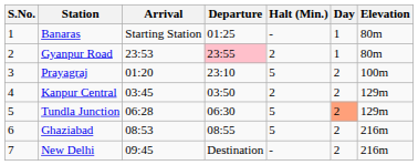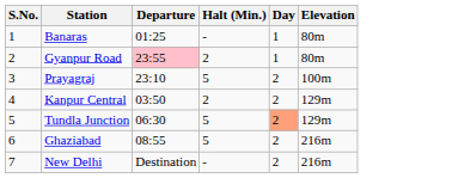 <table class="wikitable">
 <tr>
 <th>S.No.</th>
 <th>Station</th>
-<th>Arrival</th>
 <th>Departure</th>
 <th>Halt (Min.)</th>
 <th>Day</th>
 <th>Elevation</th>
 </tr>
 <tr>
 <td>1</td>
 <td><a href='#'>Banaras</a></td>
-<td>Starting Station</td>
 <td>01:25</td>
 <td>-</td>
 <td>1</td>
 <td>80m</td>
 </tr>
 <tr>
 <td>2</td>
 <td><a href='#'>Gyanpur Road</a></td>
-<td>23:53</td>
 <td style="background: pink;">23:55</td>
 <td>2</td>
 <td>1</td>
 <td>80m</td>
 </tr>
 <tr>
 <td>3</td>
 <td><a href='#'>Prayagraj</a></td>
-<td>01:20</td>
 <td>23:10</td>
 <td>5</td>
 <td>2</td>
 <td>100m</td>
 </tr>
 <tr>
 <td>4</td>
 <td><a href='#'>Kanpur Central</a></td>
-<td>03:45</td>
 <td>03:50</td>
 <td>2</td>
 <td>2</td>
 <td>129m</td>
 </tr>
 <tr>
 <td>5</td>
 <td><a href='#'>Tundla Junction</a></td>
-<td>06:28</td>
 <td>06:30</td>
 <td>5</td>
 <td style="background: lightsalmon;">2</td>
 <td>129m</td>
 </tr>
 <tr>
 <td>6</td>
 <td><a href='#'>Ghaziabad</a></td>
-<td>08:53</td>
 <td>08:55</td>
 <td>5</td>
 <td>2</td>
 <td>216m</td>
 </tr>
 <tr>
 <td>7</td>
 <td><a href='#'>New Delhi</a></td>
-<td>09:45</td>
 <td>Destination</td>
 <td>-</td>
 <td>2</td>
 <td>216m</td>
 </tr>
 </table>
